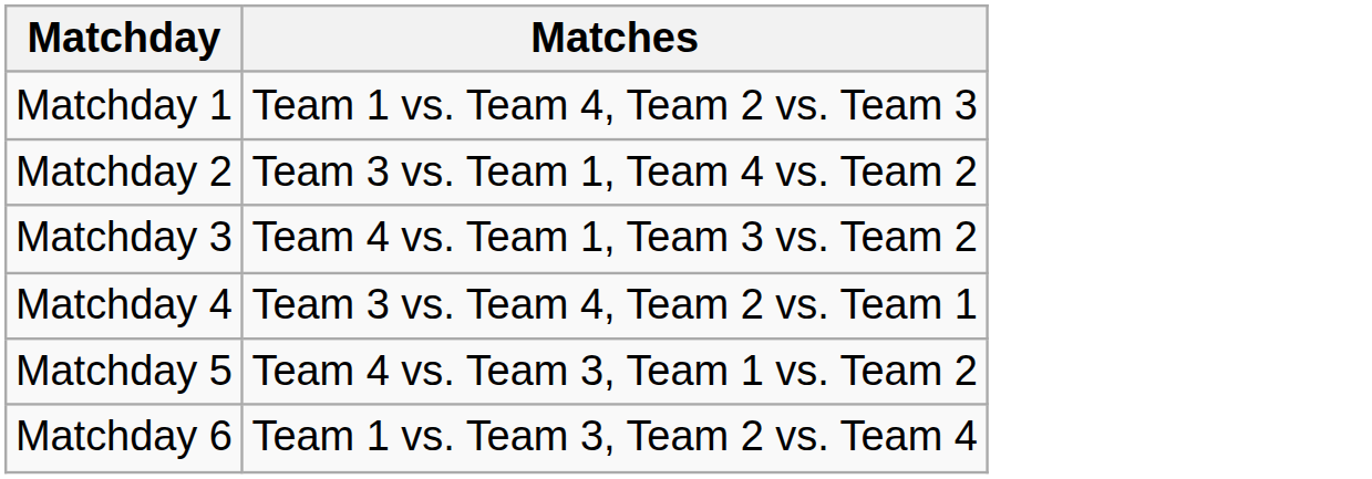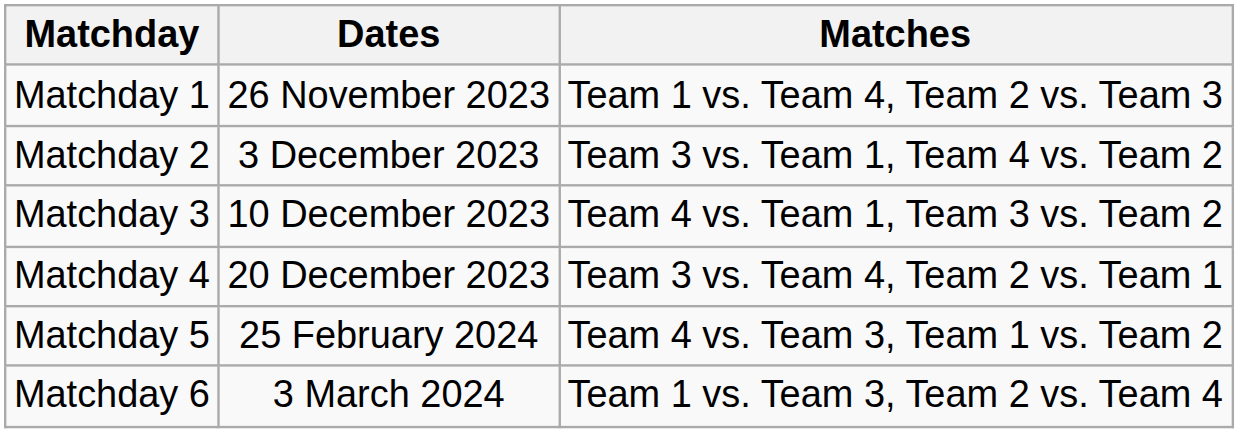 <table class="wikitable" style="text-align:center">
 <tr>
 <th>Matchday</th>
+<th>Dates</th>
 <th>Matches</th>
 </tr>
 <tr>
 <td>Matchday 1</td>
+<td>26 November 2023</td>
 <td>Team 1 vs. Team 4, Team 2 vs. Team 3</td>
 </tr>
 <tr>
 <td>Matchday 2</td>
+<td>3 December 2023</td>
 <td>Team 3 vs. Team 1, Team 4 vs. Team 2</td>
 </tr>
 <tr>
 <td>Matchday 3</td>
+<td>10 December 2023</td>
 <td>Team 4 vs. Team 1, Team 3 vs. Team 2</td>
 </tr>
 <tr>
 <td>Matchday 4</td>
+<td>20 December 2023</td>
 <td>Team 3 vs. Team 4, Team 2 vs. Team 1</td>
 </tr>
 <tr>
 <td>Matchday 5</td>
+<td>25 February 2024</td>
 <td>Team 4 vs. Team 3, Team 1 vs. Team 2</td>
 </tr>
 <tr>
 <td>Matchday 6</td>
+<td>3 March 2024</td>
 <td>Team 1 vs. Team 3, Team 2 vs. Team 4</td>
 </tr>
 </table>
